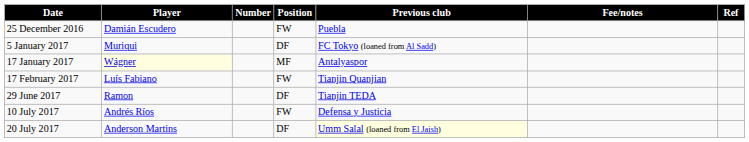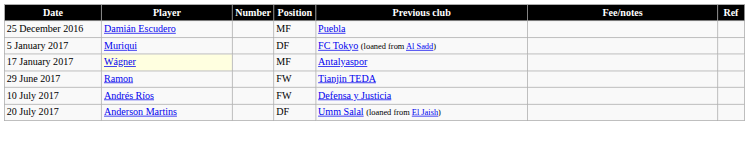 <table class="wikitable" style="text-align:left; font-size:85%;">
 <tr>
 <th style="background:#000000; color:white; width:125px;">Date</th>
 <th style="background:#000000; color:white; width:170px;">Player</th>
 <th style="background:#000000; color:white; width:50px;">Number</th>
 <th style="background:#000000; color:white; width:50px;">Position</th>
 <th style="background:#000000; color:white; width:280px;">Previous club</th>
 <th style="background:#000000; color:white; width:250px;">Fee/notes</th>
 <th style="background:#000000; color:white; width:30px;">Ref</th>
 </tr>
 <tr>
 <td>25 December 2016</td>
 <td> <a href='#'>Damián Escudero</a></td>
 <td></td>
-<td>FW</td>
+<td>MF</td>
 <td> <a href='#'>Puebla</a></td>
 <td></td>
 <td> </td>
 </tr>
 <tr>
 <td>5 January 2017</td>
 <td> <a href='#'>Muriqui</a></td>
 <td></td>
 <td>DF</td>
 <td> <a href='#'>FC Tokyo</a> <small>(loaned from <a href='#'>Al Sadd</a>)</small></td>
 <td></td>
 <td> </td>
 </tr>
 <tr>
 <td>17 January 2017</td>
 <td style="background: lightyellow;"> <a href='#'>Wágner</a></td>
 <td></td>
 <td>MF</td>
 <td> <a href='#'>Antalyaspor</a></td>
 <td></td>
 <td> </td>
 </tr>
 <tr>
-<td>17 February 2017</td>
-<td> <a href='#'>Luís Fabiano</a></td>
-<td></td>
-<td>FW</td>
-<td> <a href='#'>Tianjin Quanjian</a></td>
-<td></td>
-<td> </td>
-</tr>
-<tr>
 <td>29 June 2017</td>
 <td> <a href='#'>Ramon</a></td>
 <td></td>
-<td>DF</td>
+<td>FW</td>
 <td> <a href='#'>Tianjin TEDA</a></td>
 <td></td>
 <td> </td>
 </tr>
 <tr>
 <td>10 July 2017</td>
 <td> <a href='#'>Andrés Ríos</a></td>
 <td></td>
 <td>FW</td>
 <td> <a href='#'>Defensa y Justicia</a></td>
 <td></td>
 <td> </td>
 </tr>
 <tr>
 <td>20 July 2017</td>
 <td> <a href='#'>Anderson Martins</a></td>
 <td></td>
 <td>DF</td>
-<td style="background: lightyellow;"> <a href='#'>Umm Salal</a> <small>(loaned from <a href='#'>El Jaish</a>)</small></td>
+<td> <a href='#'>Umm Salal</a> <small>(loaned from <a href='#'>El Jaish</a>)</small></td>
 <td></td>
 <td> </td>
 </tr>
 </table>
